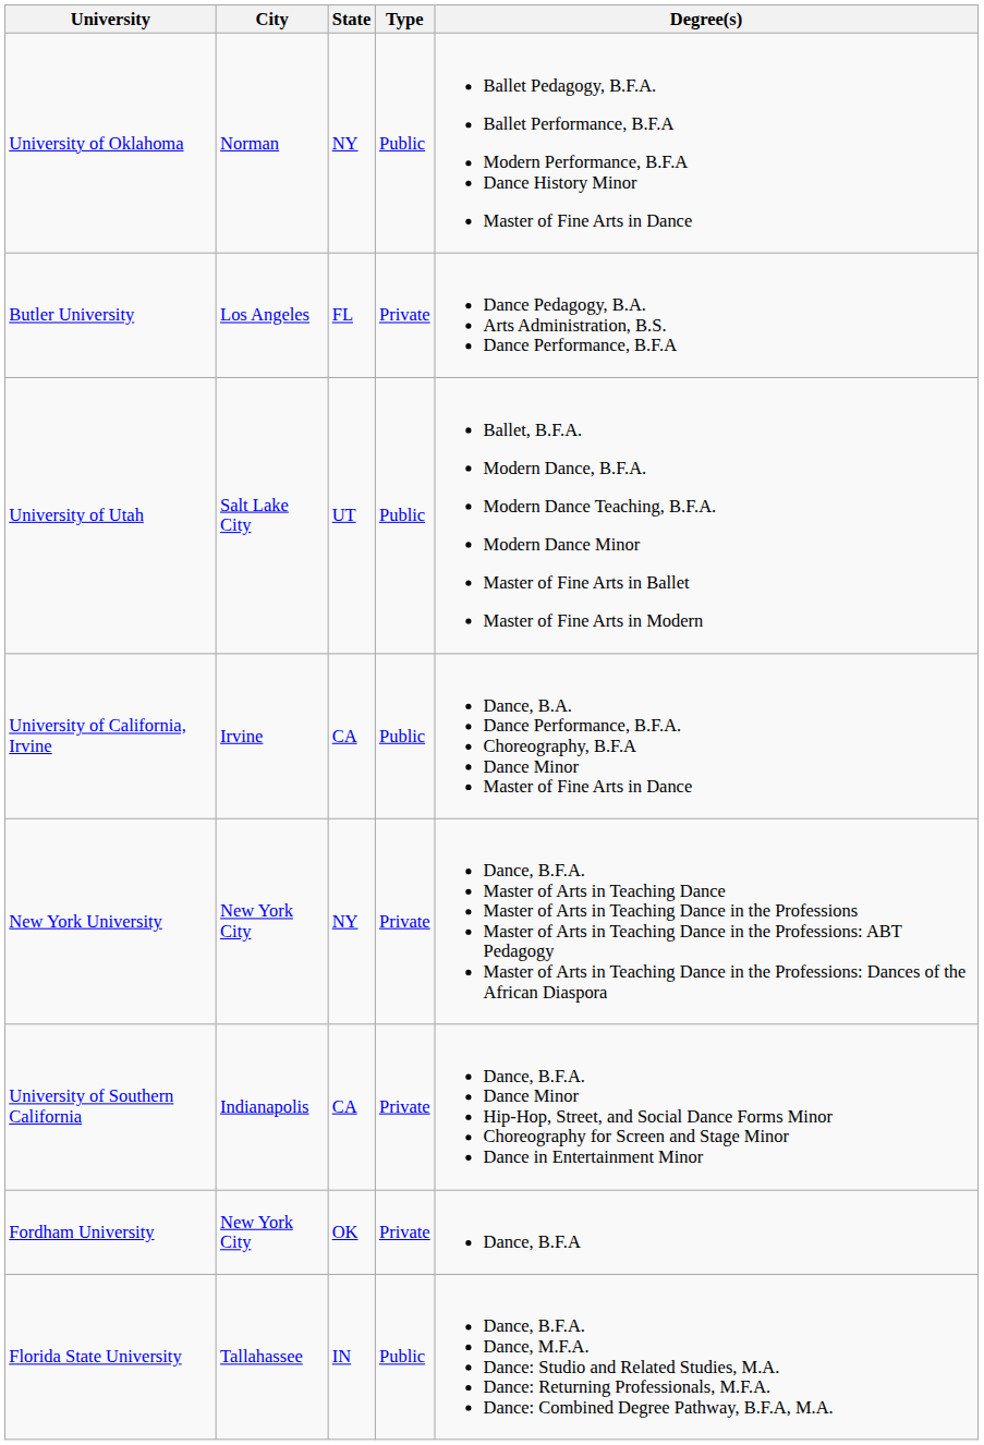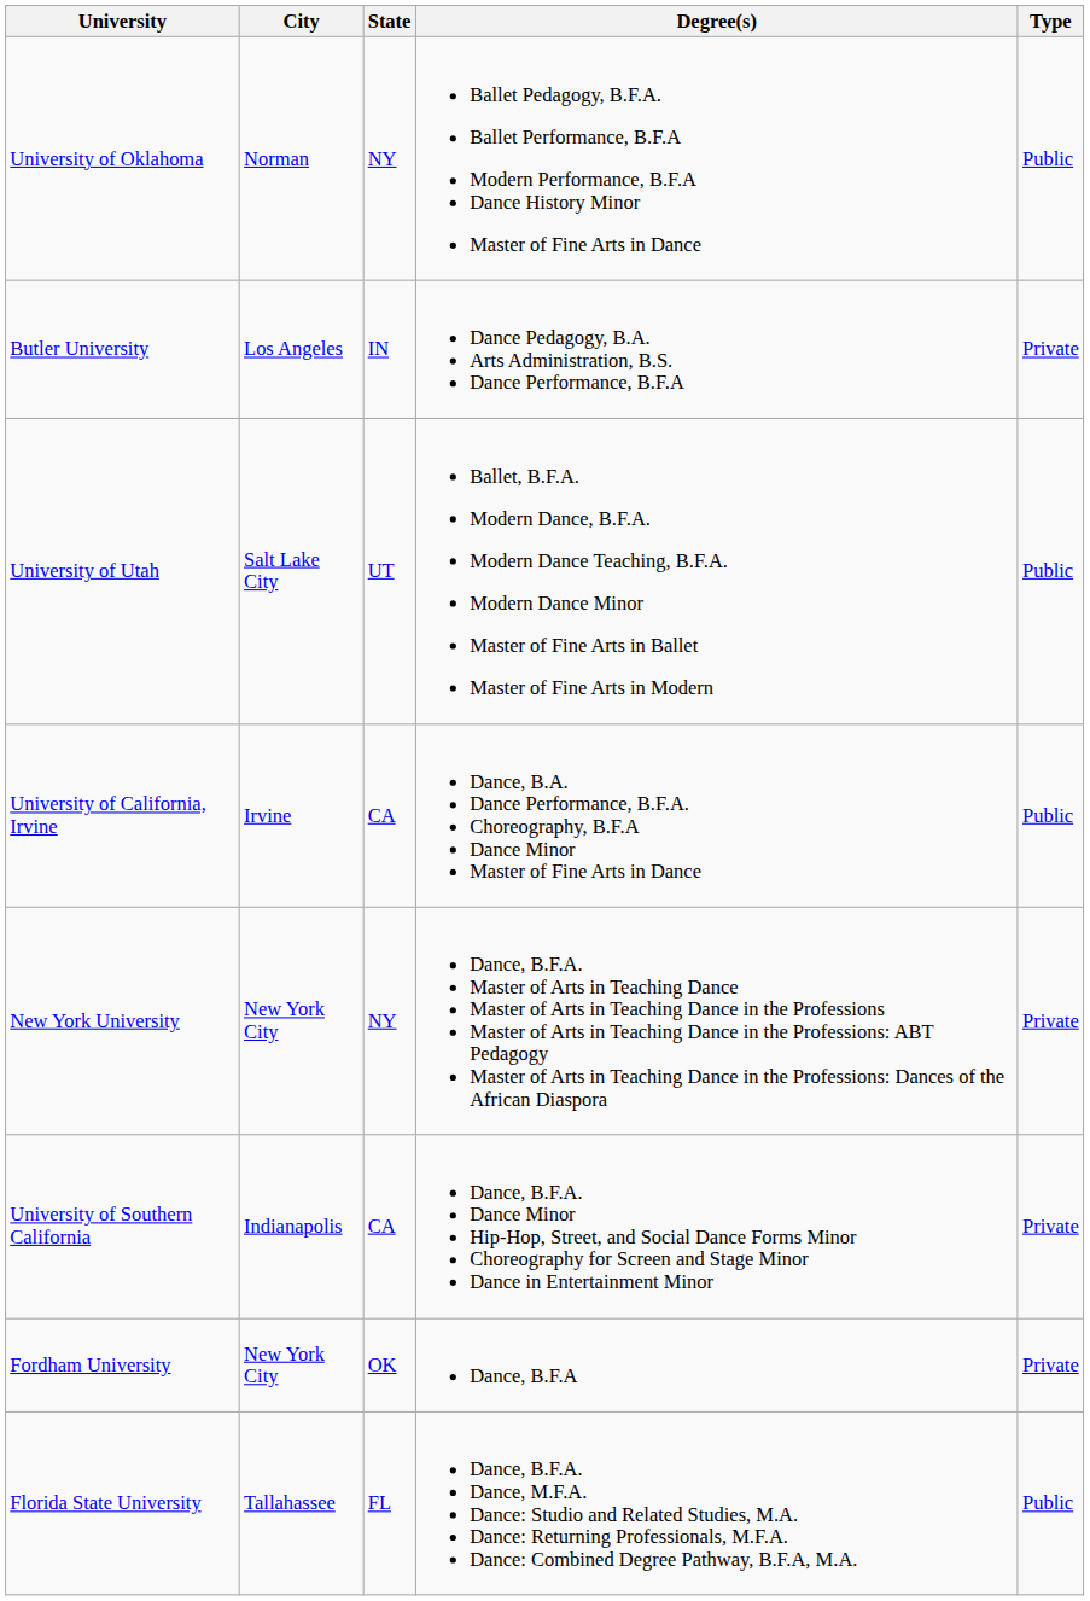 <table class="wikitable sortable">
 <tr>
 <th>University</th>
 <th>City</th>
 <th>State</th>
+<th>Degree(s)</th>
 <th>Type</th>
-<th>Degree(s)</th>
 </tr>
 <tr>
 <td><a href='#'>University of Oklahoma</a></td>
 <td><a href='#'>Norman</a></td>
 <td><a href='#'>NY</a></td>
+<td><br><ul><li>Ballet Pedagogy, B.F.A.</li></ul><ul><li>Ballet Performance, B.F.A</li></ul><ul><li>Modern Performance, B.F.A</li><li>Dance History Minor</li></ul><ul><li>Master of Fine Arts in Dance</li></ul></td>
 <td><a href='#'>Public</a></td>
-<td><br><ul><li>Ballet Pedagogy, B.F.A.</li></ul><ul><li>Ballet Performance, B.F.A</li></ul><ul><li>Modern Performance, B.F.A</li><li>Dance History Minor</li></ul><ul><li>Master of Fine Arts in Dance</li></ul></td>
 </tr>
 <tr>
 <td><a href='#'>Butler University</a></td>
 <td><a href='#'>Los Angeles</a></td>
-<td><a href='#'>FL</a></td>
+<td><a href='#'>IN</a></td>
+<td><br><ul><li>Dance Pedagogy, B.A.</li><li>Arts Administration, B.S.</li><li>Dance Performance, B.F.A</li></ul></td>
 <td><a href='#'>Private</a></td>
-<td><br><ul><li>Dance Pedagogy, B.A.</li><li>Arts Administration, B.S.</li><li>Dance Performance, B.F.A</li></ul></td>
 </tr>
 <tr>
 <td><a href='#'>University of Utah</a></td>
 <td><a href='#'>Salt Lake City</a></td>
 <td><a href='#'>UT</a></td>
+<td><br><ul><li>Ballet, B.F.A.</li></ul><ul><li>Modern Dance, B.F.A.</li></ul><ul><li>Modern Dance Teaching, B.F.A.</li></ul><ul><li>Modern Dance Minor</li></ul><ul><li>Master of Fine Arts in Ballet</li></ul><ul><li>Master of Fine Arts in Modern</li></ul></td>
 <td><a href='#'>Public</a></td>
-<td><br><ul><li>Ballet, B.F.A.</li></ul><ul><li>Modern Dance, B.F.A.</li></ul><ul><li>Modern Dance Teaching, B.F.A.</li></ul><ul><li>Modern Dance Minor</li></ul><ul><li>Master of Fine Arts in Ballet</li></ul><ul><li>Master of Fine Arts in Modern</li></ul></td>
 </tr>
 <tr>
 <td><a href='#'>University of California, Irvine</a></td>
 <td><a href='#'>Irvine</a></td>
 <td><a href='#'>CA</a></td>
+<td><br><ul><li>Dance, B.A.</li><li>Dance Performance, B.F.A.</li><li>Choreography, B.F.A</li><li>Dance Minor</li><li>Master of Fine Arts in Dance</li></ul></td>
 <td><a href='#'>Public</a></td>
-<td><br><ul><li>Dance, B.A.</li><li>Dance Performance, B.F.A.</li><li>Choreography, B.F.A</li><li>Dance Minor</li><li>Master of Fine Arts in Dance</li></ul></td>
 </tr>
 <tr>
 <td><a href='#'>New York University</a></td>
 <td><a href='#'>New York City</a></td>
 <td><a href='#'>NY</a></td>
+<td><br><ul><li>Dance, B.F.A.</li><li>Master of Arts in Teaching Dance</li><li>Master of Arts in Teaching Dance in the Professions</li><li>Master of Arts in Teaching Dance in the Professions: ABT Pedagogy</li><li>Master of Arts in Teaching Dance in the Professions: Dances of the African Diaspora</li></ul></td>
 <td><a href='#'>Private</a></td>
-<td><br><ul><li>Dance, B.F.A.</li><li>Master of Arts in Teaching Dance</li><li>Master of Arts in Teaching Dance in the Professions</li><li>Master of Arts in Teaching Dance in the Professions: ABT Pedagogy</li><li>Master of Arts in Teaching Dance in the Professions: Dances of the African Diaspora</li></ul></td>
 </tr>
 <tr>
 <td><a href='#'>University of Southern California</a></td>
 <td><a href='#'>Indianapolis</a></td>
 <td><a href='#'>CA</a></td>
+<td><br><ul><li>Dance, B.F.A.</li><li>Dance Minor</li><li>Hip-Hop, Street, and Social Dance Forms Minor</li><li>Choreography for Screen and Stage Minor</li><li>Dance in Entertainment Minor</li></ul></td>
 <td><a href='#'>Private</a></td>
-<td><br><ul><li>Dance, B.F.A.</li><li>Dance Minor</li><li>Hip-Hop, Street, and Social Dance Forms Minor</li><li>Choreography for Screen and Stage Minor</li><li>Dance in Entertainment Minor</li></ul></td>
 </tr>
 <tr>
 <td><a href='#'>Fordham University</a></td>
 <td><a href='#'>New York City</a></td>
 <td><a href='#'>OK</a></td>
+<td><br><ul><li>Dance, B.F.A</li></ul></td>
 <td><a href='#'>Private</a></td>
-<td><br><ul><li>Dance, B.F.A</li></ul></td>
 </tr>
 <tr>
 <td><a href='#'>Florida State University</a></td>
 <td><a href='#'>Tallahassee</a></td>
-<td><a href='#'>IN</a></td>
+<td><a href='#'>FL</a></td>
+<td><br><ul><li>Dance, B.F.A.</li><li>Dance, M.F.A.</li><li>Dance: Studio and Related Studies, M.A.</li><li>Dance: Returning Professionals, M.F.A.</li><li>Dance: Combined Degree Pathway, B.F.A, M.A.</li></ul></td>
 <td><a href='#'>Public</a></td>
-<td><br><ul><li>Dance, B.F.A.</li><li>Dance, M.F.A.</li><li>Dance: Studio and Related Studies, M.A.</li><li>Dance: Returning Professionals, M.F.A.</li><li>Dance: Combined Degree Pathway, B.F.A, M.A.</li></ul></td>
 </tr>
 </table>
